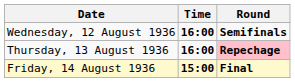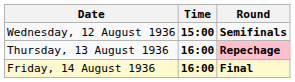 <table class="wikitable">
 <tr>
 <th>Date</th>
 <th>Time</th>
 <th>Round</th>
 </tr>
 <tr>
 <td>Wednesday, 12 August 1936</td>
-<td><strong>16:00</strong></td>
+<td><strong>15:00</strong></td>
 <td><strong>Semifinals</strong></td>
 </tr>
 <tr>
 <td>Thursday, 13 August 1936</td>
 <td><strong>16:00</strong></td>
 <td style="background: pink;"><strong>Repechage</strong></td>
 </tr>
 <tr style=background:lemonchiffon>
 <td>Friday, 14 August 1936</td>
-<td><strong>15:00</strong></td>
+<td><strong>16:00</strong></td>
 <td><strong>Final</strong></td>
 </tr>
 </table>
